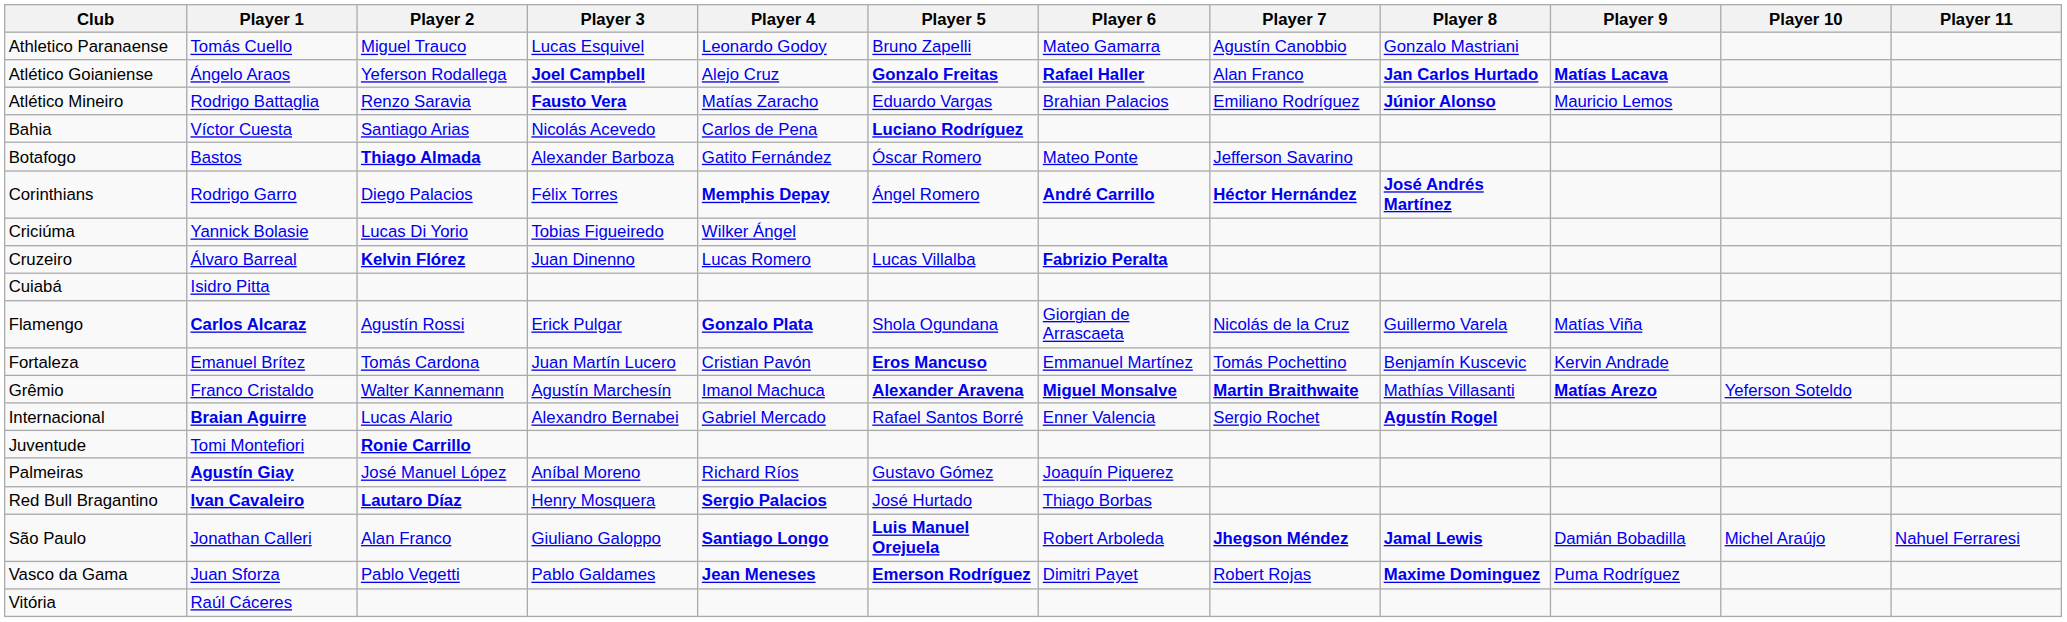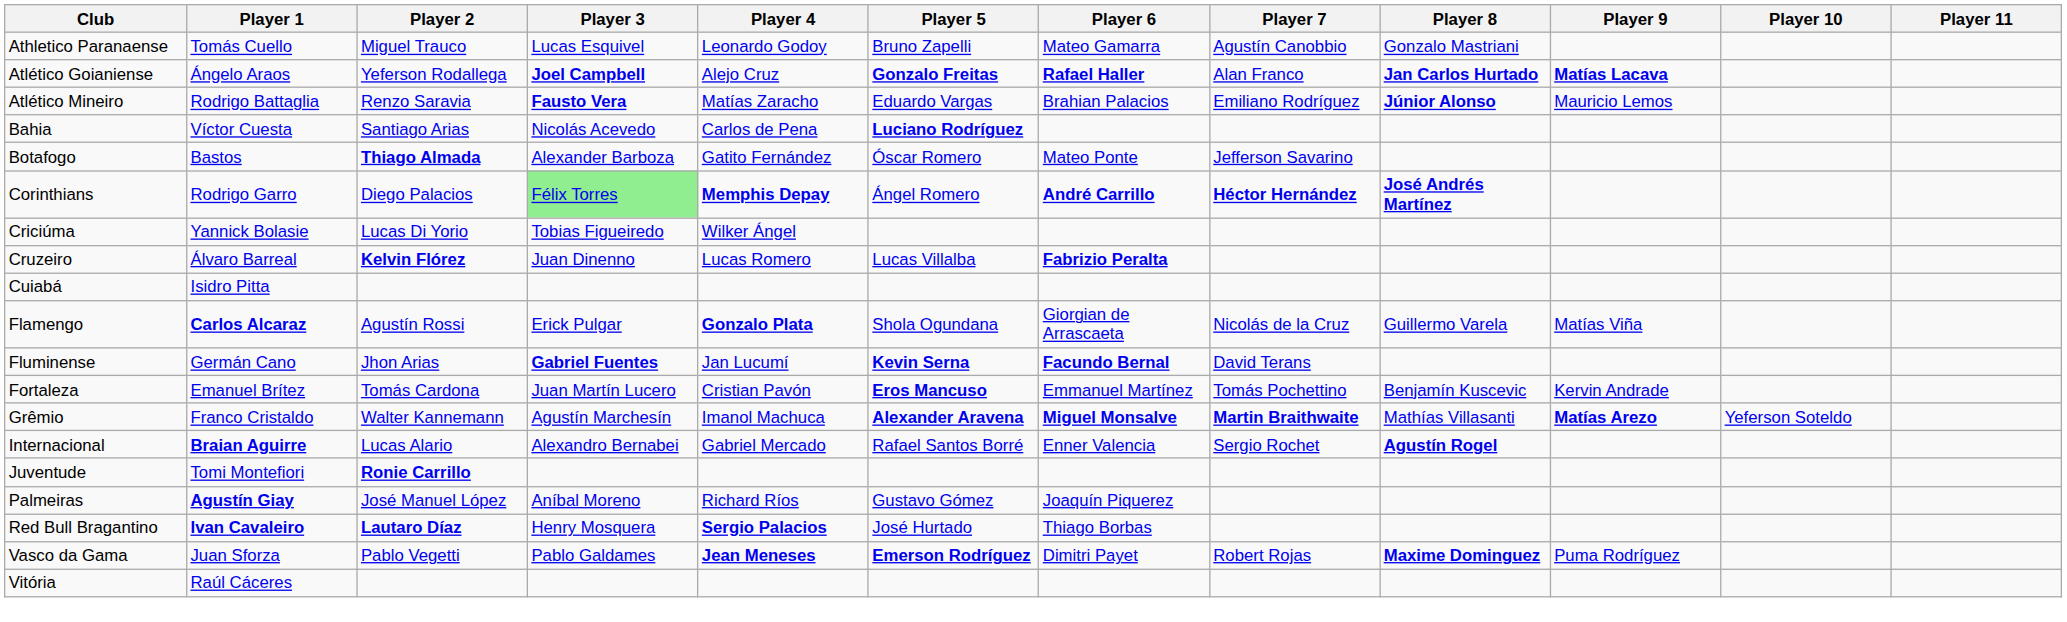 <table class="wikitable sortable" style="font-size: 80%">
 <tr>
 <th style="width:8%">Club</th>
 <th style="width:7.5%">Player 1</th>
 <th style="width:7.5%">Player 2</th>
 <th style="width:7.5%">Player 3</th>
 <th style="width:7.5%">Player 4</th>
 <th style="width:7.5%">Player 5</th>
 <th style="width:7.5%">Player 6</th>
 <th style="width:7.5%">Player 7</th>
 <th style="width:7.5%">Player 8</th>
 <th style="width:7.5%">Player 9</th>
 <th style="width:7.5%">Player 10</th>
 <th style="width:7.5%">Player 11</th>
 </tr>
 <tr>
 <td>Athletico Paranaense</td>
 <td> <a href='#'>Tomás Cuello</a></td>
 <td> <a href='#'>Miguel Trauco</a></td>
 <td> <a href='#'>Lucas Esquivel</a></td>
 <td> <a href='#'>Leonardo Godoy</a></td>
 <td> <a href='#'>Bruno Zapelli</a></td>
 <td> <a href='#'>Mateo Gamarra</a></td>
 <td> <a href='#'>Agustín Canobbio</a></td>
 <td> <a href='#'>Gonzalo Mastriani</a></td>
 <td></td>
 <td></td>
 <td></td>
 </tr>
 <tr>
 <td>Atlético Goianiense</td>
 <td> <a href='#'>Ángelo Araos</a></td>
 <td> <a href='#'>Yeferson Rodallega</a></td>
 <td> <strong><a href='#'>Joel Campbell</a></strong></td>
 <td> <a href='#'>Alejo Cruz</a></td>
 <td> <strong><a href='#'>Gonzalo Freitas</a></strong></td>
 <td> <strong><a href='#'>Rafael Haller</a></strong></td>
 <td> <a href='#'>Alan Franco</a></td>
 <td> <strong><a href='#'>Jan Carlos Hurtado</a></strong></td>
 <td> <strong><a href='#'>Matías Lacava</a></strong></td>
 <td></td>
 <td></td>
 </tr>
 <tr>
 <td>Atlético Mineiro</td>
 <td> <a href='#'>Rodrigo Battaglia</a></td>
 <td> <a href='#'>Renzo Saravia</a></td>
 <td> <strong><a href='#'>Fausto Vera</a></strong></td>
 <td> <a href='#'>Matías Zaracho</a></td>
 <td> <a href='#'>Eduardo Vargas</a></td>
 <td> <a href='#'>Brahian Palacios</a></td>
 <td> <a href='#'>Emiliano Rodríguez</a></td>
 <td> <strong><a href='#'>Júnior Alonso</a></strong></td>
 <td> <a href='#'>Mauricio Lemos</a></td>
 <td></td>
 <td></td>
 </tr>
 <tr>
 <td>Bahia</td>
 <td> <a href='#'>Víctor Cuesta</a></td>
 <td> <a href='#'>Santiago Arias</a></td>
 <td> <a href='#'>Nicolás Acevedo</a></td>
 <td> <a href='#'>Carlos de Pena</a></td>
 <td> <strong><a href='#'>Luciano Rodríguez</a></strong></td>
 <td></td>
 <td></td>
 <td></td>
 <td></td>
 <td></td>
 <td></td>
 </tr>
 <tr>
 <td>Botafogo</td>
 <td> <a href='#'>Bastos</a></td>
 <td> <strong><a href='#'>Thiago Almada</a></strong></td>
 <td> <a href='#'>Alexander Barboza</a></td>
 <td> <a href='#'>Gatito Fernández</a></td>
 <td> <a href='#'>Óscar Romero</a></td>
 <td> <a href='#'>Mateo Ponte</a></td>
 <td> <a href='#'>Jefferson Savarino</a></td>
 <td></td>
 <td></td>
 <td></td>
 <td></td>
 </tr>
 <tr>
 <td>Corinthians</td>
 <td> <a href='#'>Rodrigo Garro</a></td>
 <td> <a href='#'>Diego Palacios</a></td>
-<td> <a href='#'>Félix Torres</a></td>
+<td style="background: lightgreen;"> <a href='#'>Félix Torres</a></td>
 <td> <strong><a href='#'>Memphis Depay</a></strong></td>
 <td> <a href='#'>Ángel Romero</a></td>
 <td> <strong><a href='#'>André Carrillo</a></strong></td>
 <td> <strong><a href='#'>Héctor Hernández</a></strong></td>
 <td> <strong><a href='#'>José Andrés Martínez</a></strong></td>
 <td></td>
 <td></td>
 <td></td>
 </tr>
 <tr>
 <td>Criciúma</td>
 <td> <a href='#'>Yannick Bolasie</a></td>
 <td> <a href='#'>Lucas Di Yorio</a></td>
 <td> <a href='#'>Tobias Figueiredo</a></td>
 <td> <a href='#'>Wilker Ángel</a></td>
 <td></td>
 <td></td>
 <td></td>
 <td></td>
 <td></td>
 <td></td>
 <td></td>
 </tr>
 <tr>
 <td>Cruzeiro</td>
 <td> <a href='#'>Álvaro Barreal</a></td>
 <td> <strong><a href='#'>Kelvin Flórez</a></strong></td>
 <td> <a href='#'>Juan Dinenno</a></td>
 <td> <a href='#'>Lucas Romero</a></td>
 <td> <a href='#'>Lucas Villalba</a></td>
 <td> <strong><a href='#'>Fabrizio Peralta</a></strong></td>
 <td></td>
 <td></td>
 <td></td>
 <td></td>
 <td></td>
 </tr>
 <tr>
 <td>Cuiabá</td>
 <td> <a href='#'>Isidro Pitta</a></td>
 <td></td>
 <td></td>
 <td></td>
 <td></td>
 <td></td>
 <td></td>
 <td></td>
 <td></td>
 <td></td>
 <td></td>
 </tr>
 <tr>
 <td>Flamengo</td>
 <td> <strong><a href='#'>Carlos Alcaraz</a></strong></td>
 <td> <a href='#'>Agustín Rossi</a></td>
 <td> <a href='#'>Erick Pulgar</a></td>
 <td> <strong><a href='#'>Gonzalo Plata</a></strong></td>
 <td> <a href='#'>Shola Ogundana</a></td>
 <td> <a href='#'>Giorgian de Arrascaeta</a></td>
 <td> <a href='#'>Nicolás de la Cruz</a></td>
 <td> <a href='#'>Guillermo Varela</a></td>
 <td> <a href='#'>Matías Viña</a></td>
+<td></td>
+<td></td>
+</tr>
+<tr>
+<td>Fluminense</td>
+<td> <a href='#'>Germán Cano</a></td>
+<td> <a href='#'>Jhon Arias</a></td>
+<td> <strong><a href='#'>Gabriel Fuentes</a></strong></td>
+<td> <a href='#'>Jan Lucumí</a></td>
+<td> <strong><a href='#'>Kevin Serna</a></strong></td>
+<td> <strong><a href='#'>Facundo Bernal</a></strong></td>
+<td> <a href='#'>David Terans</a></td>
+<td></td>
+<td></td>
 <td></td>
 <td></td>
 </tr>
 <tr>
 <td>Fortaleza</td>
 <td> <a href='#'>Emanuel Brítez</a></td>
 <td> <a href='#'>Tomás Cardona</a></td>
 <td> <a href='#'>Juan Martín Lucero</a></td>
 <td> <a href='#'>Cristian Pavón</a></td>
 <td> <strong><a href='#'>Eros Mancuso</a></strong></td>
 <td> <a href='#'>Emmanuel Martínez</a></td>
 <td> <a href='#'>Tomás Pochettino</a></td>
 <td> <a href='#'>Benjamín Kuscevic</a></td>
 <td> <a href='#'>Kervin Andrade</a></td>
 <td></td>
 <td></td>
 </tr>
 <tr>
 <td>Grêmio</td>
 <td> <a href='#'>Franco Cristaldo</a></td>
 <td> <a href='#'>Walter Kannemann</a></td>
 <td> <a href='#'>Agustín Marchesín</a></td>
 <td> <a href='#'>Imanol Machuca</a></td>
 <td> <strong><a href='#'>Alexander Aravena</a></strong></td>
 <td> <strong><a href='#'>Miguel Monsalve</a></strong></td>
 <td> <strong><a href='#'>Martin Braithwaite</a></strong></td>
 <td> <a href='#'>Mathías Villasanti</a></td>
 <td> <strong><a href='#'>Matías Arezo</a></strong></td>
 <td> <a href='#'>Yeferson Soteldo</a></td>
 <td></td>
 </tr>
 <tr>
 <td>Internacional</td>
 <td> <strong><a href='#'>Braian Aguirre</a></strong></td>
 <td> <a href='#'>Lucas Alario</a></td>
 <td> <a href='#'>Alexandro Bernabei</a></td>
 <td> <a href='#'>Gabriel Mercado</a></td>
 <td> <a href='#'>Rafael Santos Borré</a></td>
 <td> <a href='#'>Enner Valencia</a></td>
 <td> <a href='#'>Sergio Rochet</a></td>
 <td> <strong><a href='#'>Agustín Rogel</a></strong></td>
 <td></td>
 <td></td>
 <td></td>
 </tr>
 <tr>
 <td>Juventude</td>
 <td> <a href='#'>Tomi Montefiori</a></td>
 <td> <strong><a href='#'>Ronie Carrillo</a></strong></td>
 <td></td>
 <td></td>
 <td></td>
 <td></td>
 <td></td>
 <td></td>
 <td></td>
 <td></td>
 <td></td>
 </tr>
 <tr>
 <td>Palmeiras</td>
 <td> <strong><a href='#'>Agustín Giay</a></strong></td>
 <td> <a href='#'>José Manuel López</a></td>
 <td> <a href='#'>Aníbal Moreno</a></td>
 <td> <a href='#'>Richard Ríos</a></td>
 <td> <a href='#'>Gustavo Gómez</a></td>
 <td> <a href='#'>Joaquín Piquerez</a></td>
 <td></td>
 <td></td>
 <td></td>
 <td></td>
 <td></td>
 </tr>
 <tr>
 <td>Red Bull Bragantino</td>
 <td> <strong><a href='#'>Ivan Cavaleiro</a></strong></td>
 <td> <strong><a href='#'>Lautaro Díaz</a></strong></td>
 <td> <a href='#'>Henry Mosquera</a></td>
 <td> <strong><a href='#'>Sergio Palacios</a></strong></td>
 <td> <a href='#'>José Hurtado</a></td>
 <td> <a href='#'>Thiago Borbas</a></td>
 <td></td>
 <td></td>
 <td></td>
 <td></td>
 <td></td>
 </tr>
 <tr>
-<td>São Paulo</td>
-<td> <a href='#'>Jonathan Calleri</a></td>
-<td> <a href='#'>Alan Franco</a></td>
-<td> <a href='#'>Giuliano Galoppo</a></td>
-<td> <strong><a href='#'>Santiago Longo</a></strong></td>
-<td> <strong><a href='#'>Luis Manuel Orejuela</a></strong></td>
-<td> <a href='#'>Robert Arboleda</a></td>
-<td> <strong><a href='#'>Jhegson Méndez</a></strong></td>
-<td> <strong><a href='#'>Jamal Lewis</a></strong></td>
-<td> <a href='#'>Damián Bobadilla</a></td>
-<td> <a href='#'>Michel Araújo</a></td>
-<td> <a href='#'>Nahuel Ferraresi</a></td>
-</tr>
-<tr>
 <td>Vasco da Gama</td>
 <td> <a href='#'>Juan Sforza</a></td>
 <td> <a href='#'>Pablo Vegetti</a></td>
 <td> <a href='#'>Pablo Galdames</a></td>
 <td> <strong><a href='#'>Jean Meneses</a></strong></td>
 <td> <strong><a href='#'>Emerson Rodríguez</a></strong></td>
 <td> <a href='#'>Dimitri Payet</a></td>
 <td> <a href='#'>Robert Rojas</a></td>
 <td> <strong><a href='#'>Maxime Dominguez</a></strong></td>
 <td> <a href='#'>Puma Rodríguez</a></td>
 <td></td>
 <td></td>
 </tr>
 <tr>
 <td>Vitória</td>
 <td> <a href='#'>Raúl Cáceres</a></td>
 <td></td>
 <td></td>
 <td></td>
 <td></td>
 <td></td>
 <td></td>
 <td></td>
 <td></td>
 <td></td>
 <td></td>
 </tr>
 </table>
